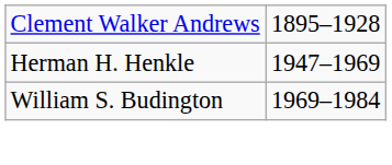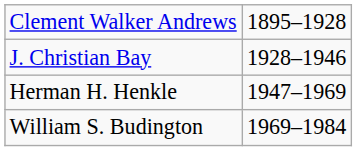 <table class=wikitable align=right>
 <tr>
 <td><a href='#'>Clement Walker Andrews</a></td>
 <td>1895–1928</td>
+</tr>
+<tr>
+<td><a href='#'>J. Christian Bay</a></td>
+<td>1928–1946</td>
 </tr>
 <tr>
 <td>Herman H. Henkle</td>
 <td>1947–1969</td>
 </tr>
 <tr>
 <td>William S. Budington</td>
 <td>1969–1984</td>
 </tr>
 </table>
